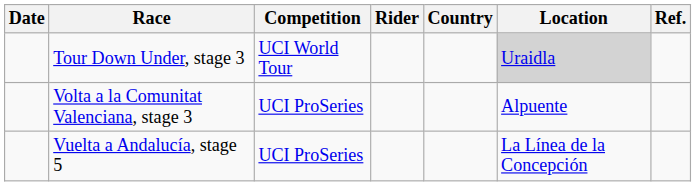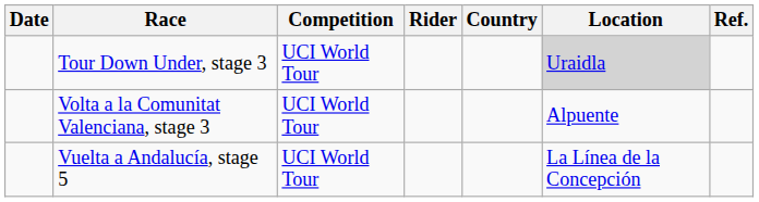 <table class="wikitable sortable">
 <tr>
 <th>Date</th>
 <th>Race</th>
 <th>Competition</th>
 <th>Rider</th>
 <th>Country</th>
 <th>Location</th>
 <th class="unsortable">Ref.</th>
 </tr>
 <tr>
 <td></td>
 <td><a href='#'>Tour Down Under</a>, stage 3</td>
 <td><a href='#'>UCI World Tour</a></td>
 <td></td>
 <td></td>
 <td style="background: lightgrey;"><a href='#'>Uraidla</a></td>
 <td align="center"></td>
 </tr>
 <tr>
 <td></td>
 <td><a href='#'>Volta a la Comunitat Valenciana</a>, stage 3</td>
-<td><a href='#'>UCI ProSeries</a></td>
+<td><a href='#'>UCI World Tour</a></td>
 <td></td>
 <td></td>
 <td><a href='#'>Alpuente</a></td>
 <td align="center"></td>
 </tr>
 <tr>
 <td></td>
 <td><a href='#'>Vuelta a Andalucía</a>, stage 5</td>
-<td><a href='#'>UCI ProSeries</a></td>
+<td><a href='#'>UCI World Tour</a></td>
 <td></td>
 <td></td>
 <td><a href='#'>La Línea de la Concepción</a></td>
 <td align="center"></td>
 </tr>
 </table>
